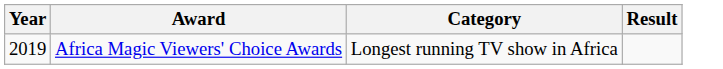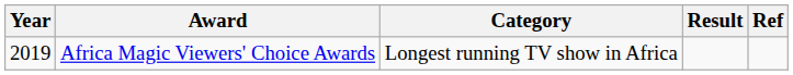 <table class="wikitable">
 <tr>
 <th>Year</th>
 <th>Award</th>
 <th>Category</th>
 <th>Result</th>
+<th>Ref</th>
 </tr>
 <tr>
 <td>2019</td>
 <td><a href='#'>Africa Magic Viewers' Choice Awards</a></td>
 <td>Longest running TV show in Africa</td>
 <td></td>
+<td><em></em></td>
 </tr>
 </table>
